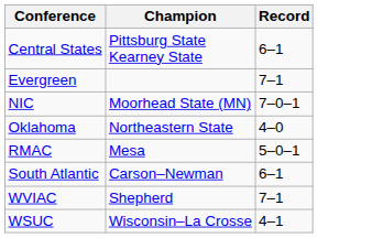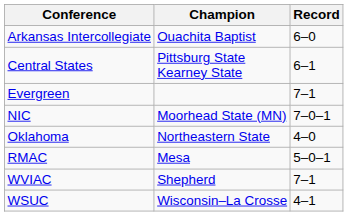 <table class="wikitable">
 <tr>
 <th>Conference</th>
 <th>Champion</th>
 <th>Record</th>
+</tr>
+<tr>
+<td><a href='#'>Arkansas Intercollegiate</a></td>
+<td><a href='#'>Ouachita Baptist</a></td>
+<td>6–0</td>
 </tr>
 <tr>
 <td><a href='#'>Central States</a></td>
 <td><a href='#'>Pittsburg State</a><br><a href='#'>Kearney State</a></td>
 <td>6–1</td>
 </tr>
 <tr>
 <td><a href='#'>Evergreen</a></td>
 <td><br></td>
 <td>7–1</td>
 </tr>
 <tr>
 <td><a href='#'>NIC</a></td>
 <td><a href='#'>Moorhead State (MN)</a></td>
 <td>7–0–1</td>
 </tr>
 <tr>
 <td><a href='#'>Oklahoma</a></td>
 <td><a href='#'>Northeastern State</a></td>
 <td>4–0</td>
 </tr>
 <tr>
 <td><a href='#'>RMAC</a></td>
 <td><a href='#'>Mesa</a></td>
 <td>5–0–1</td>
 </tr>
 <tr>
-<td><a href='#'>South Atlantic</a></td>
-<td><a href='#'>Carson–Newman</a></td>
-<td>6–1</td>
-</tr>
-<tr>
 <td><a href='#'>WVIAC</a></td>
 <td><a href='#'>Shepherd</a></td>
 <td>7–1</td>
 </tr>
 <tr>
 <td><a href='#'>WSUC</a></td>
 <td><a href='#'>Wisconsin–La Crosse</a></td>
 <td>4–1</td>
 </tr>
 </table>
